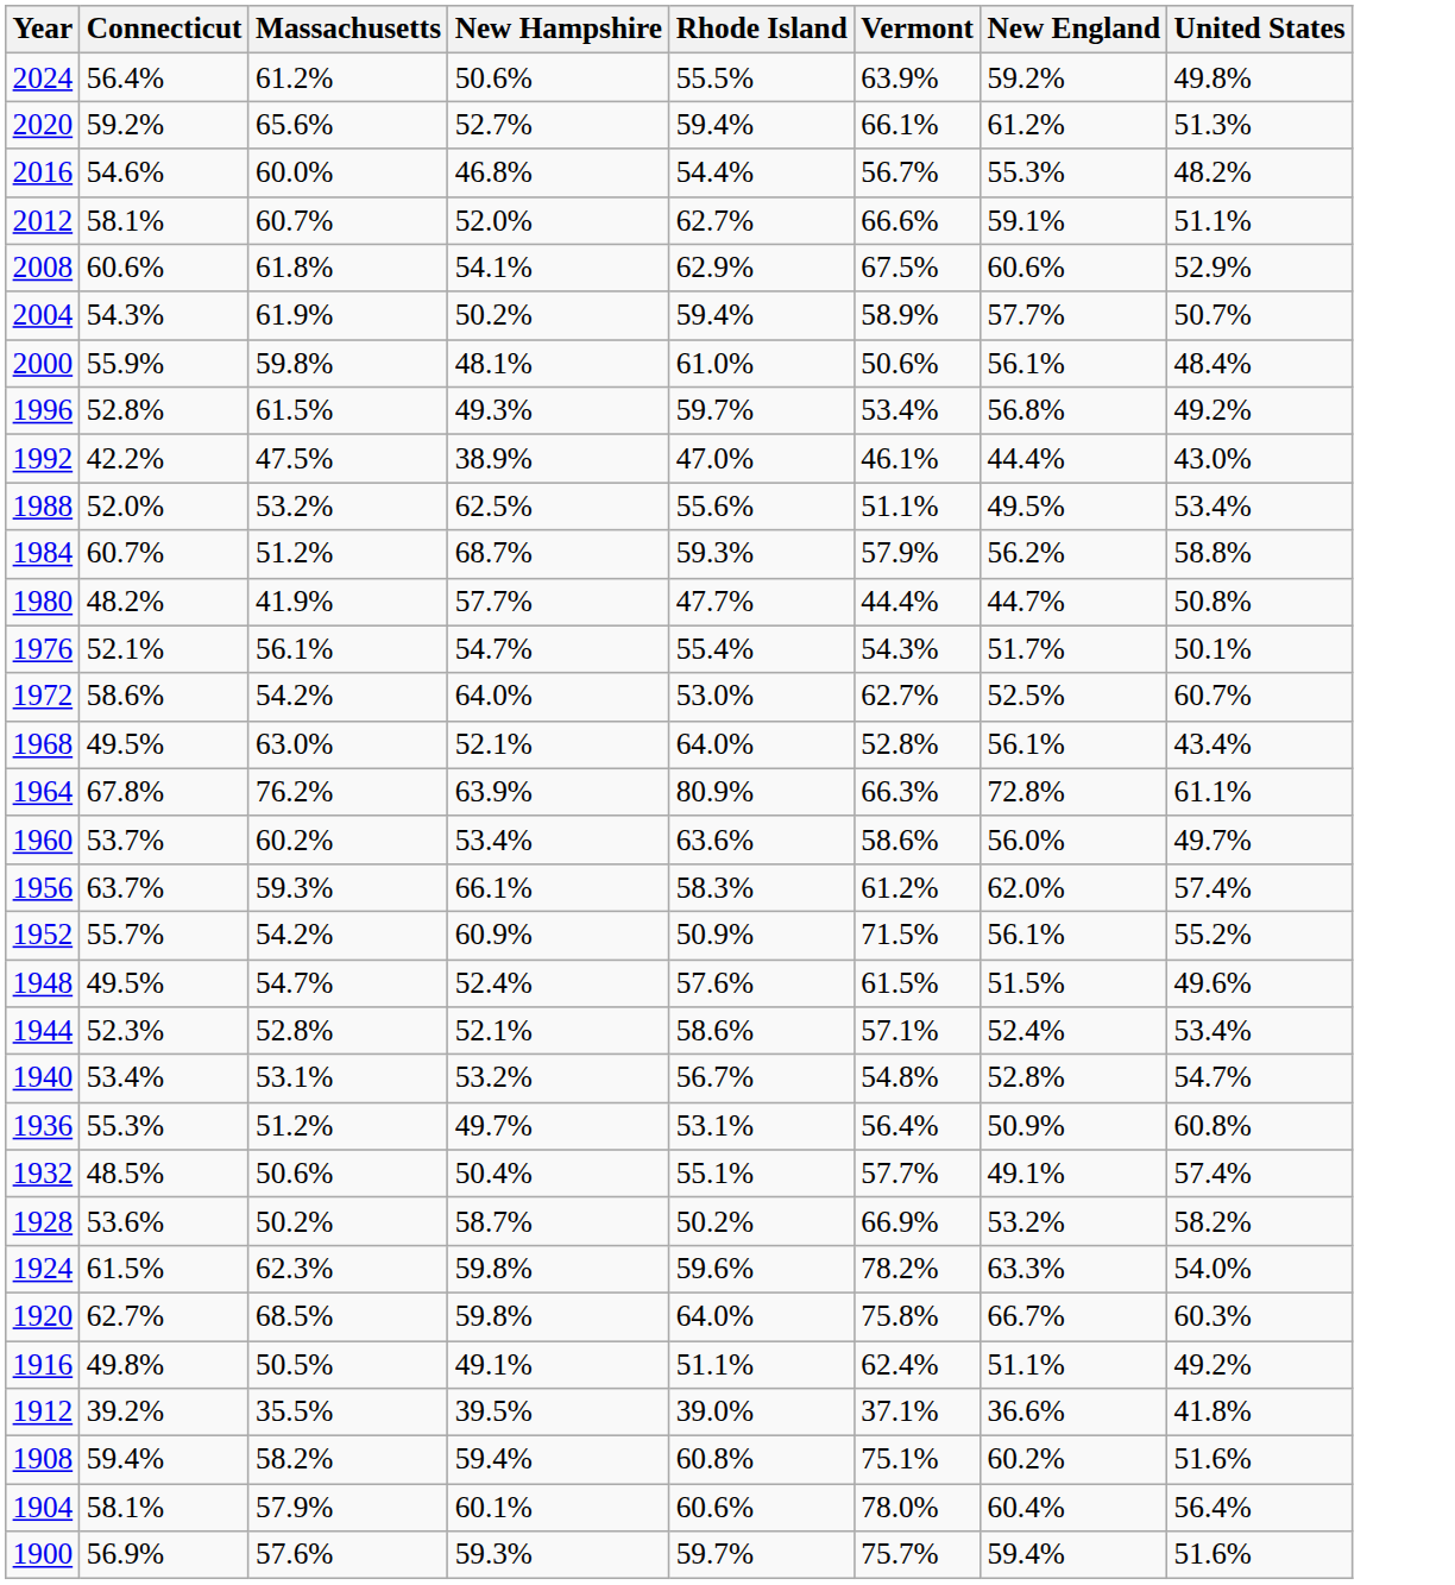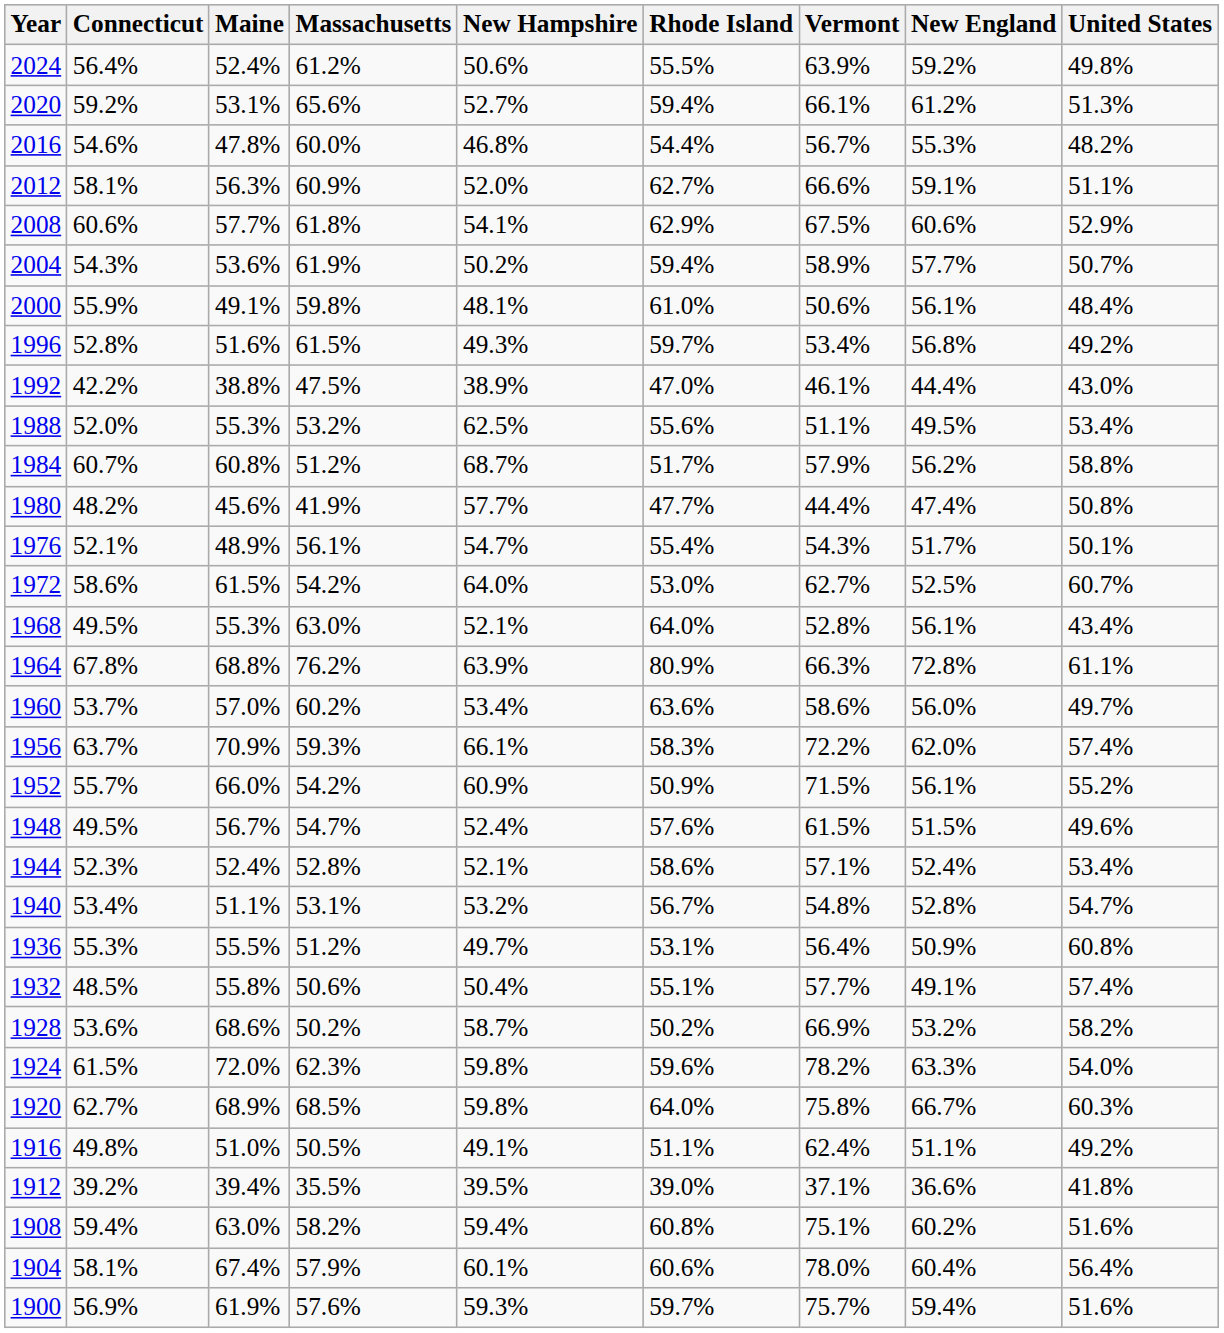 <table class="wikitable table">
 <tr>
 <th>Year</th>
 <th>Connecticut</th>
+<th>Maine</th>
 <th>Massachusetts</th>
 <th>New Hampshire</th>
 <th>Rhode Island</th>
 <th>Vermont</th>
 <th>New England</th>
 <th>United States</th>
 </tr>
 <tr>
 <td><a href='#'>2024</a></td>
 <td>56.4%</td>
+<td>52.4%</td>
 <td>61.2%</td>
 <td>50.6%</td>
 <td>55.5%</td>
 <td>63.9%</td>
 <td>59.2%</td>
 <td>49.8%</td>
 </tr>
 <tr>
 <td><a href='#'>2020</a></td>
 <td>59.2%</td>
+<td>53.1%</td>
 <td>65.6%</td>
 <td>52.7%</td>
 <td>59.4%</td>
 <td>66.1%</td>
 <td>61.2%</td>
 <td>51.3%</td>
 </tr>
 <tr>
 <td><a href='#'>2016</a></td>
 <td>54.6%</td>
+<td>47.8%</td>
 <td>60.0%</td>
 <td>46.8%</td>
 <td>54.4%</td>
 <td>56.7%</td>
 <td>55.3%</td>
 <td>48.2%</td>
 </tr>
 <tr>
 <td><a href='#'>2012</a></td>
 <td>58.1%</td>
-<td>60.7%</td>
+<td>56.3%</td>
+<td>60.9%</td>
 <td>52.0%</td>
 <td>62.7%</td>
 <td>66.6%</td>
 <td>59.1%</td>
 <td>51.1%</td>
 </tr>
 <tr>
 <td><a href='#'>2008</a></td>
 <td>60.6%</td>
+<td>57.7%</td>
 <td>61.8%</td>
 <td>54.1%</td>
 <td>62.9%</td>
 <td>67.5%</td>
 <td>60.6%</td>
 <td>52.9%</td>
 </tr>
 <tr>
 <td><a href='#'>2004</a></td>
 <td>54.3%</td>
+<td>53.6%</td>
 <td>61.9%</td>
 <td>50.2%</td>
 <td>59.4%</td>
 <td>58.9%</td>
 <td>57.7%</td>
 <td>50.7%</td>
 </tr>
 <tr>
 <td><a href='#'>2000</a></td>
 <td>55.9%</td>
+<td>49.1%</td>
 <td>59.8%</td>
 <td>48.1%</td>
 <td>61.0%</td>
 <td>50.6%</td>
 <td>56.1%</td>
 <td>48.4%</td>
 </tr>
 <tr>
 <td><a href='#'>1996</a></td>
 <td>52.8%</td>
+<td>51.6%</td>
 <td>61.5%</td>
 <td>49.3%</td>
 <td>59.7%</td>
 <td>53.4%</td>
 <td>56.8%</td>
 <td>49.2%</td>
 </tr>
 <tr>
 <td><a href='#'>1992</a></td>
 <td>42.2%</td>
+<td>38.8%</td>
 <td>47.5%</td>
 <td>38.9%</td>
 <td>47.0%</td>
 <td>46.1%</td>
 <td>44.4%</td>
 <td>43.0%</td>
 </tr>
 <tr>
 <td><a href='#'>1988</a></td>
 <td>52.0%</td>
+<td>55.3%</td>
 <td>53.2%</td>
 <td>62.5%</td>
 <td>55.6%</td>
 <td>51.1%</td>
 <td>49.5%</td>
 <td>53.4%</td>
 </tr>
 <tr>
 <td><a href='#'>1984</a></td>
 <td>60.7%</td>
+<td>60.8%</td>
 <td>51.2%</td>
 <td>68.7%</td>
-<td>59.3%</td>
+<td>51.7%</td>
 <td>57.9%</td>
 <td>56.2%</td>
 <td>58.8%</td>
 </tr>
 <tr>
 <td><a href='#'>1980</a></td>
 <td>48.2%</td>
+<td>45.6%</td>
 <td>41.9%</td>
 <td>57.7%</td>
 <td>47.7%</td>
 <td>44.4%</td>
-<td>44.7%</td>
+<td>47.4%</td>
 <td>50.8%</td>
 </tr>
 <tr>
 <td><a href='#'>1976</a></td>
 <td>52.1%</td>
+<td>48.9%</td>
 <td>56.1%</td>
 <td>54.7%</td>
 <td>55.4%</td>
 <td>54.3%</td>
 <td>51.7%</td>
 <td>50.1%</td>
 </tr>
 <tr>
 <td><a href='#'>1972</a></td>
 <td>58.6%</td>
+<td>61.5%</td>
 <td>54.2%</td>
 <td>64.0%</td>
 <td>53.0%</td>
 <td>62.7%</td>
 <td>52.5%</td>
 <td>60.7%</td>
 </tr>
 <tr>
 <td><a href='#'>1968</a></td>
 <td>49.5%</td>
+<td>55.3%</td>
 <td>63.0%</td>
 <td>52.1%</td>
 <td>64.0%</td>
 <td>52.8%</td>
 <td>56.1%</td>
 <td>43.4%</td>
 </tr>
 <tr>
 <td><a href='#'>1964</a></td>
 <td>67.8%</td>
+<td>68.8%</td>
 <td>76.2%</td>
 <td>63.9%</td>
 <td>80.9%</td>
 <td>66.3%</td>
 <td>72.8%</td>
 <td>61.1%</td>
 </tr>
 <tr>
 <td><a href='#'>1960</a></td>
 <td>53.7%</td>
+<td>57.0%</td>
 <td>60.2%</td>
 <td>53.4%</td>
 <td>63.6%</td>
 <td>58.6%</td>
 <td>56.0%</td>
 <td>49.7%</td>
 </tr>
 <tr>
 <td><a href='#'>1956</a></td>
 <td>63.7%</td>
+<td>70.9%</td>
 <td>59.3%</td>
 <td>66.1%</td>
 <td>58.3%</td>
-<td>61.2%</td>
+<td>72.2%</td>
 <td>62.0%</td>
 <td>57.4%</td>
 </tr>
 <tr>
 <td><a href='#'>1952</a></td>
 <td>55.7%</td>
+<td>66.0%</td>
 <td>54.2%</td>
 <td>60.9%</td>
 <td>50.9%</td>
 <td>71.5%</td>
 <td>56.1%</td>
 <td>55.2%</td>
 </tr>
 <tr>
 <td><a href='#'>1948</a></td>
 <td>49.5%</td>
+<td>56.7%</td>
 <td>54.7%</td>
 <td>52.4%</td>
 <td>57.6%</td>
 <td>61.5%</td>
 <td>51.5%</td>
 <td>49.6%</td>
 </tr>
 <tr>
 <td><a href='#'>1944</a></td>
 <td>52.3%</td>
+<td>52.4%</td>
 <td>52.8%</td>
 <td>52.1%</td>
 <td>58.6%</td>
 <td>57.1%</td>
 <td>52.4%</td>
 <td>53.4%</td>
 </tr>
 <tr>
 <td><a href='#'>1940</a></td>
 <td>53.4%</td>
+<td>51.1%</td>
 <td>53.1%</td>
 <td>53.2%</td>
 <td>56.7%</td>
 <td>54.8%</td>
 <td>52.8%</td>
 <td>54.7%</td>
 </tr>
 <tr>
 <td><a href='#'>1936</a></td>
 <td>55.3%</td>
+<td>55.5%</td>
 <td>51.2%</td>
 <td>49.7%</td>
 <td>53.1%</td>
 <td>56.4%</td>
 <td>50.9%</td>
 <td>60.8%</td>
 </tr>
 <tr>
 <td><a href='#'>1932</a></td>
 <td>48.5%</td>
+<td>55.8%</td>
 <td>50.6%</td>
 <td>50.4%</td>
 <td>55.1%</td>
 <td>57.7%</td>
 <td>49.1%</td>
 <td>57.4%</td>
 </tr>
 <tr>
 <td><a href='#'>1928</a></td>
 <td>53.6%</td>
+<td>68.6%</td>
 <td>50.2%</td>
 <td>58.7%</td>
 <td>50.2%</td>
 <td>66.9%</td>
 <td>53.2%</td>
 <td>58.2%</td>
 </tr>
 <tr>
 <td><a href='#'>1924</a></td>
 <td>61.5%</td>
+<td>72.0%</td>
 <td>62.3%</td>
 <td>59.8%</td>
 <td>59.6%</td>
 <td>78.2%</td>
 <td>63.3%</td>
 <td>54.0%</td>
 </tr>
 <tr>
 <td><a href='#'>1920</a></td>
 <td>62.7%</td>
+<td>68.9%</td>
 <td>68.5%</td>
 <td>59.8%</td>
 <td>64.0%</td>
 <td>75.8%</td>
 <td>66.7%</td>
 <td>60.3%</td>
 </tr>
 <tr>
 <td><a href='#'>1916</a></td>
 <td>49.8%</td>
+<td>51.0%</td>
 <td>50.5%</td>
 <td>49.1%</td>
 <td>51.1%</td>
 <td>62.4%</td>
 <td>51.1%</td>
 <td>49.2%</td>
 </tr>
 <tr>
 <td><a href='#'>1912</a></td>
 <td>39.2%</td>
+<td>39.4%</td>
 <td>35.5%</td>
 <td>39.5%</td>
 <td>39.0%</td>
 <td>37.1%</td>
 <td>36.6%</td>
 <td>41.8%</td>
 </tr>
 <tr>
 <td><a href='#'>1908</a></td>
 <td>59.4%</td>
+<td>63.0%</td>
 <td>58.2%</td>
 <td>59.4%</td>
 <td>60.8%</td>
 <td>75.1%</td>
 <td>60.2%</td>
 <td>51.6%</td>
 </tr>
 <tr>
 <td><a href='#'>1904</a></td>
 <td>58.1%</td>
+<td>67.4%</td>
 <td>57.9%</td>
 <td>60.1%</td>
 <td>60.6%</td>
 <td>78.0%</td>
 <td>60.4%</td>
 <td>56.4%</td>
 </tr>
 <tr>
 <td><a href='#'>1900</a></td>
 <td>56.9%</td>
+<td>61.9%</td>
 <td>57.6%</td>
 <td>59.3%</td>
 <td>59.7%</td>
 <td>75.7%</td>
 <td>59.4%</td>
 <td>51.6%</td>
 </tr>
 </table>
